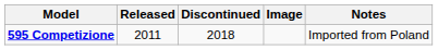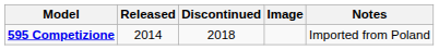 <table class="wikitable" style="text-align:center">
 <tr>
 <th>Model</th>
 <th>Released</th>
 <th>Discontinued</th>
 <th>Image</th>
 <th>Notes</th>
 </tr>
 <tr>
 <td><strong><a href='#'>595 Competizione</a></strong></td>
-<td>2011</td>
+<td>2014</td>
 <td>2018</td>
 <td></td>
 <td>Imported from Poland</td>
 </tr>
 </table>
